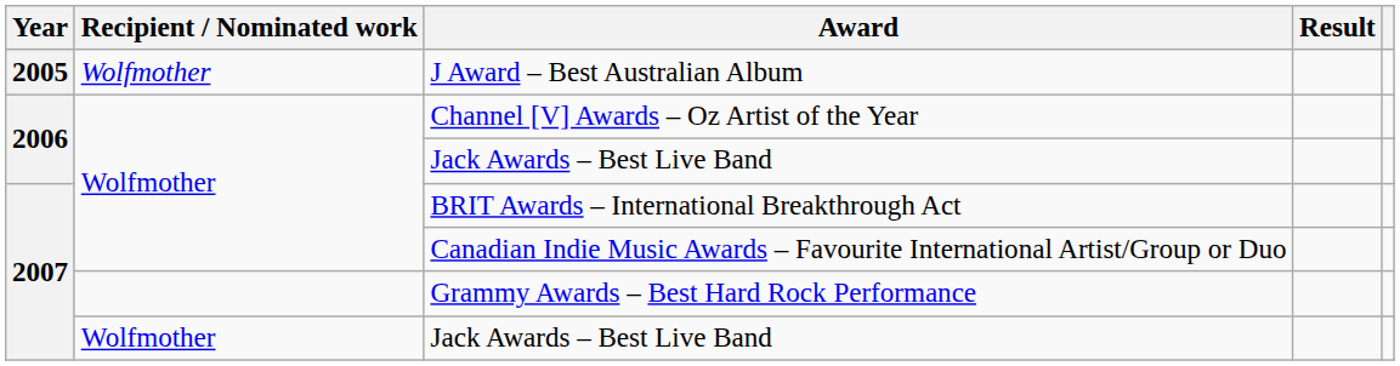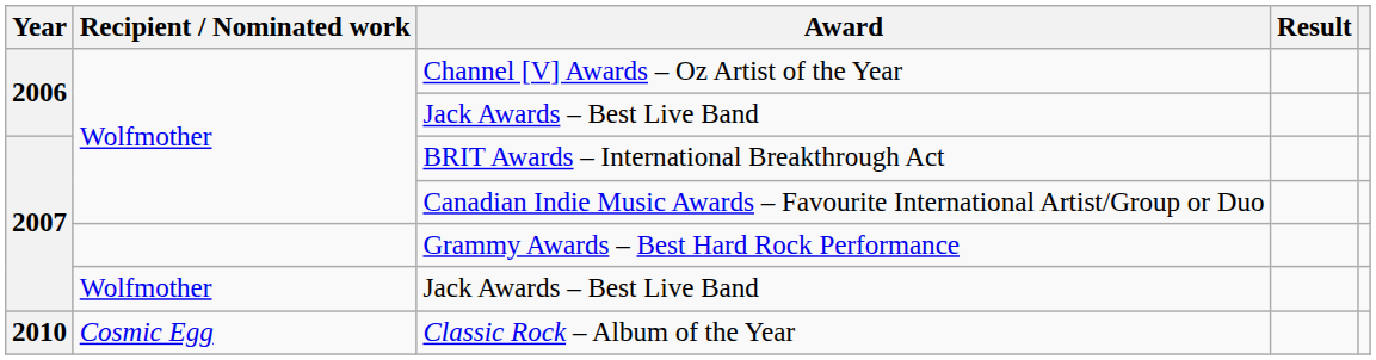 <table class="wikitable sortable plainrowheaders">
 <tr>
 <th scope="col">Year</th>
 <th scope="col">Recipient / Nominated work</th>
 <th scope="col">Award</th>
 <th scope="col">Result</th>
 <th scope="col" class="unsortable"></th>
-</tr>
-<tr>
-<th scope="row">2005</th>
-<td><em><a href='#'>Wolfmother</a></em></td>
-<td><a href='#'>J Award</a> – Best Australian Album</td>
-<td></td>
-<td align="centre"></td>
 </tr>
 <tr>
 <th scope="row" rowspan="2">2006</th>
 <td rowspan="4"><a href='#'>Wolfmother</a></td>
 <td><a href='#'>Channel &#91;V&#93; Awards</a> – Oz Artist of the Year</td>
 <td></td>
 <td align="centre"></td>
 </tr>
 <tr>
 <td><a href='#'>Jack Awards</a> – Best Live Band</td>
 <td></td>
 <td align="centre"></td>
 </tr>
 <tr>
 <th scope="row" rowspan="4">2007</th>
 <td><a href='#'>BRIT Awards</a> – International Breakthrough Act</td>
 <td></td>
 <td align="centre"></td>
 </tr>
 <tr>
 <td><a href='#'>Canadian Indie Music Awards</a> – Favourite International Artist/Group or Duo</td>
 <td></td>
 <td align="centre"></td>
 </tr>
 <tr>
 <td></td>
 <td><a href='#'>Grammy Awards</a> – <a href='#'>Best Hard Rock Performance</a></td>
 <td></td>
 <td align="centre"></td>
 </tr>
 <tr>
 <td><a href='#'>Wolfmother</a></td>
 <td>Jack Awards – Best Live Band</td>
 <td></td>
 <td align="centre"></td>
 </tr>
+<tr>
+<th scope="row">2010</th>
+<td><em><a href='#'>Cosmic Egg</a></em></td>
+<td><em><a href='#'>Classic Rock</a></em> – Album of the Year</td>
+<td></td>
+<td></td>
+</tr>
 </table>
